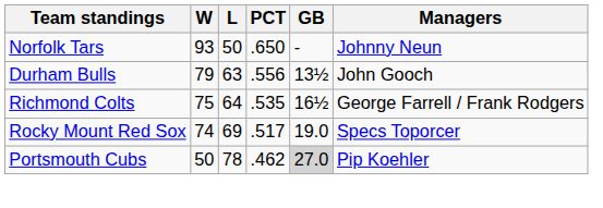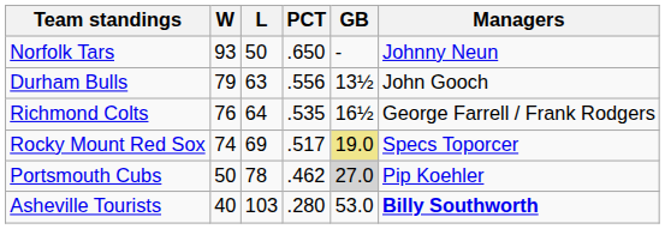 <table class="wikitable">
 <tr>
 <th>Team standings</th>
 <th>W</th>
 <th>L</th>
 <th>PCT</th>
 <th>GB</th>
 <th>Managers</th>
 </tr>
 <tr>
 <td><a href='#'>Norfolk Tars</a></td>
 <td>93</td>
 <td>50</td>
 <td>.650</td>
 <td>-</td>
 <td><a href='#'>Johnny Neun</a></td>
 </tr>
 <tr>
 <td><a href='#'>Durham Bulls</a></td>
 <td>79</td>
 <td>63</td>
 <td>.556</td>
 <td>13½</td>
 <td>John Gooch</td>
 </tr>
 <tr>
 <td><a href='#'>Richmond Colts</a></td>
-<td>75</td>
+<td>76</td>
 <td>64</td>
 <td>.535</td>
 <td>16½</td>
 <td>George Farrell / Frank Rodgers</td>
 </tr>
 <tr>
 <td><a href='#'>Rocky Mount Red Sox</a></td>
 <td>74</td>
 <td>69</td>
 <td>.517</td>
-<td>19.0</td>
+<td style="background: khaki;">19.0</td>
 <td><a href='#'>Specs Toporcer</a></td>
 </tr>
 <tr>
 <td><a href='#'>Portsmouth Cubs</a></td>
 <td>50</td>
 <td>78</td>
 <td>.462</td>
 <td style="background: lightgrey;">27.0</td>
 <td><a href='#'>Pip Koehler</a></td>
 </tr>
+<tr>
+<td><a href='#'>Asheville Tourists</a></td>
+<td>40</td>
+<td>103</td>
+<td>.280</td>
+<td>53.0</td>
+<td><strong><a href='#'>Billy Southworth</a></strong></td>
+</tr>
 </table>
